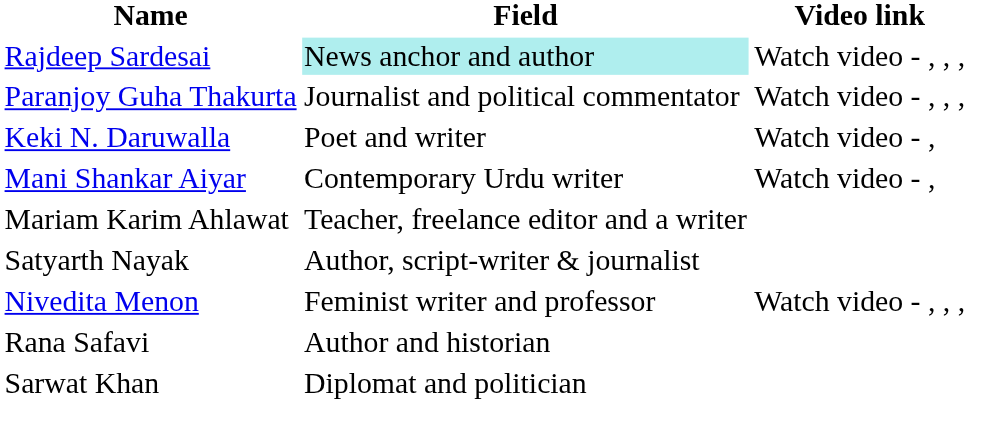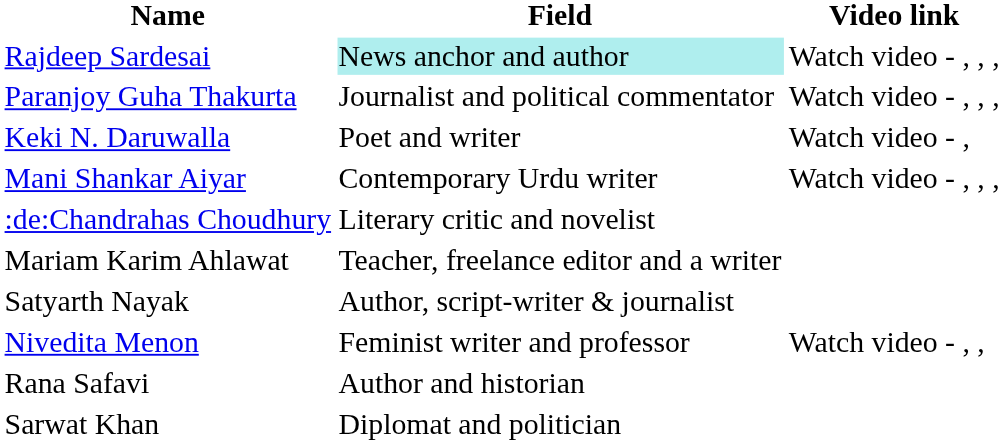 <table class="wiki table">
 <tr>
 <th>Name</th>
 <th>Field</th>
 <th>Video link</th>
 </tr>
 <tr>
 <td><a href='#'>Rajdeep Sardesai</a></td>
 <td style="background: paleturquoise;">News anchor and author</td>
 <td>Watch video - , , , </td>
 </tr>
 <tr>
 <td><a href='#'>Paranjoy Guha Thakurta</a></td>
 <td>Journalist and political commentator</td>
 <td>Watch video - , , , </td>
 </tr>
 <tr>
 <td><a href='#'>Keki N. Daruwalla</a></td>
 <td>Poet and writer</td>
 <td>Watch video - , </td>
 </tr>
 <tr>
 <td><a href='#'>Mani Shankar Aiyar</a></td>
 <td>Contemporary Urdu writer</td>
-<td>Watch video - , </td>
+<td>Watch video - , , , </td>
+</tr>
+<tr>
+<td><a href='#'>:de:Chandrahas Choudhury</a></td>
+<td>Literary critic and novelist</td>
+<td></td>
 </tr>
 <tr>
 <td>Mariam Karim Ahlawat</td>
 <td>Teacher, freelance editor and a writer</td>
 <td></td>
 </tr>
 <tr>
 <td>Satyarth Nayak</td>
 <td>Author, script-writer & journalist</td>
 <td></td>
 </tr>
 <tr>
 <td><a href='#'>Nivedita Menon</a></td>
 <td>Feminist writer and professor</td>
-<td>Watch video - , , , </td>
+<td>Watch video - , , </td>
 </tr>
 <tr>
 <td>Rana Safavi</td>
 <td>Author and historian</td>
 <td></td>
 </tr>
 <tr>
 <td>Sarwat Khan</td>
 <td>Diplomat and politician</td>
 <td></td>
 </tr>
 </table>
